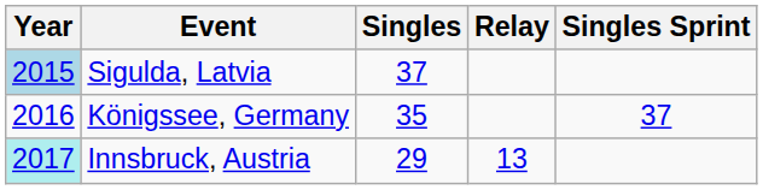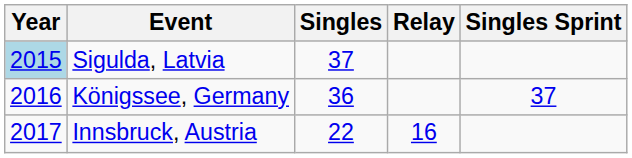 <table class="wikitable sortable" style="text-align:center;">
 <tr>
 <th>Year</th>
 <th>Event</th>
 <th>Singles</th>
 <th>Relay</th>
 <th>Singles Sprint</th>
 </tr>
 <tr>
 <td style="background: lightblue;"><a href='#'>2015</a></td>
 <td style="text-align:left;"> <a href='#'>Sigulda</a>, <a href='#'>Latvia</a></td>
 <td><a href='#'>37</a></td>
 <td></td>
 <td></td>
 </tr>
 <tr>
 <td><a href='#'>2016</a></td>
 <td style="text-align:left;"> <a href='#'>Königssee</a>, <a href='#'>Germany</a></td>
-<td><a href='#'>35</a></td>
+<td><a href='#'>36</a></td>
 <td></td>
 <td><a href='#'>37</a></td>
 </tr>
 <tr>
-<td style="background: paleturquoise;"><a href='#'>2017</a></td>
+<td><a href='#'>2017</a></td>
 <td style="text-align:left;"> <a href='#'>Innsbruck</a>, <a href='#'>Austria</a></td>
-<td><a href='#'>29</a></td>
-<td><a href='#'>13</a></td>
+<td><a href='#'>22</a></td>
+<td><a href='#'>16</a></td>
 <td></td>
 </tr>
 </table>
